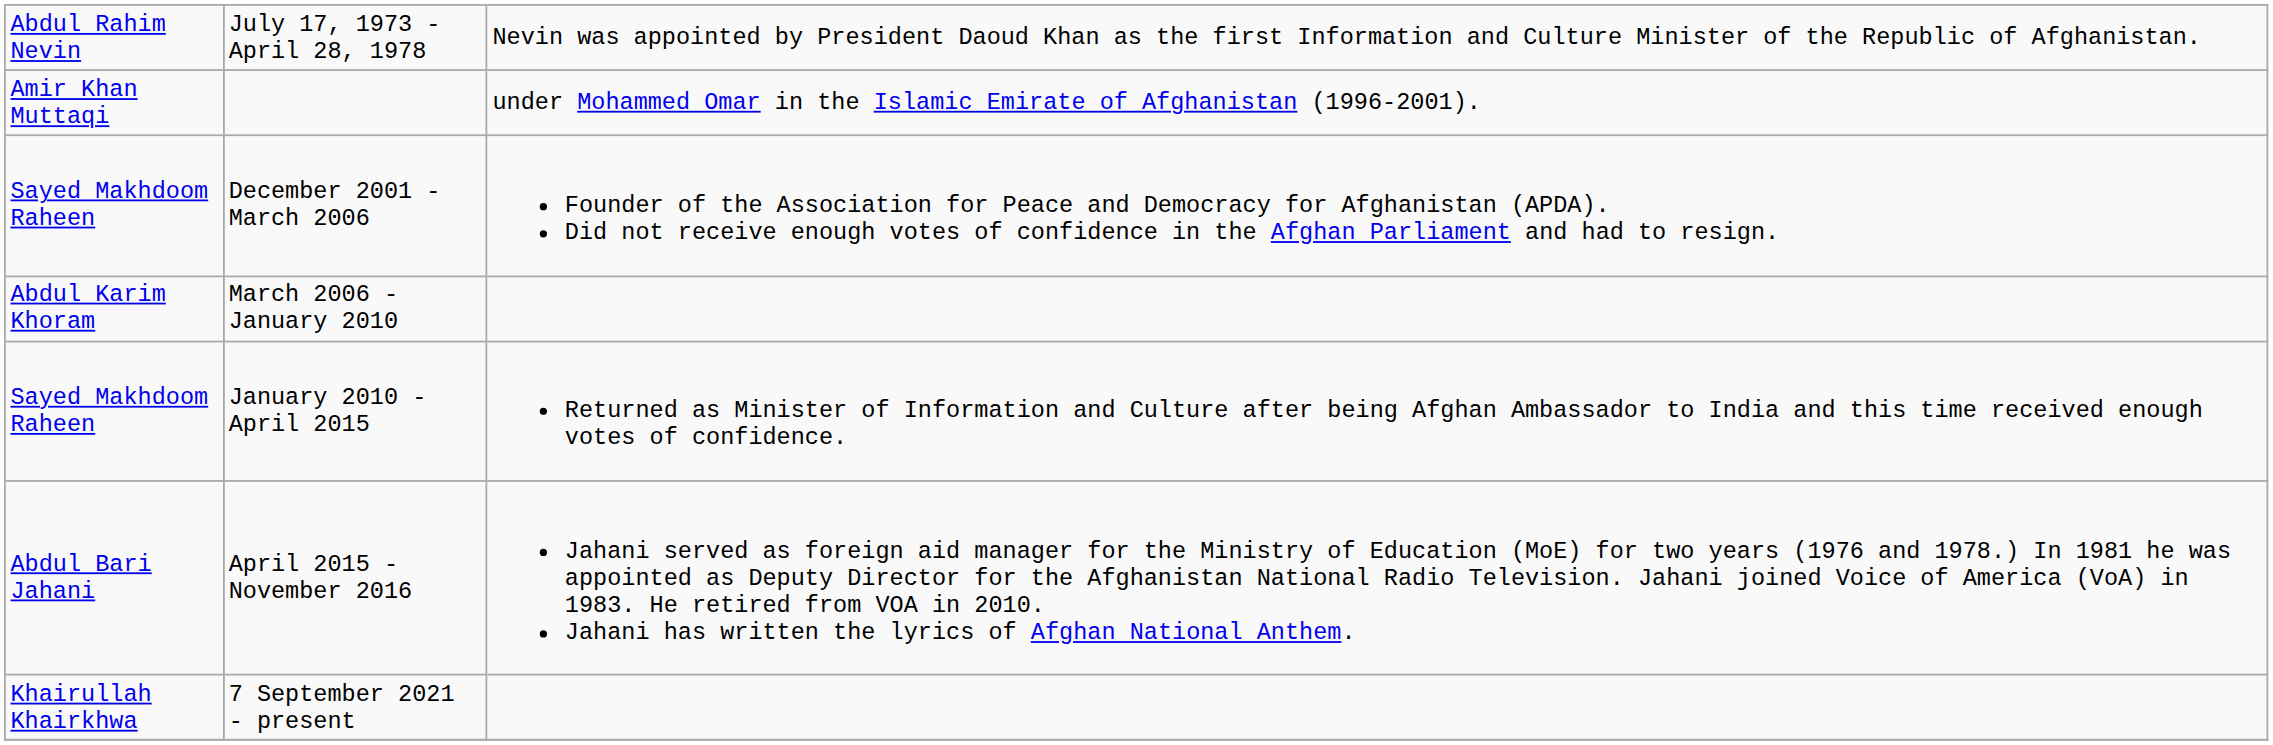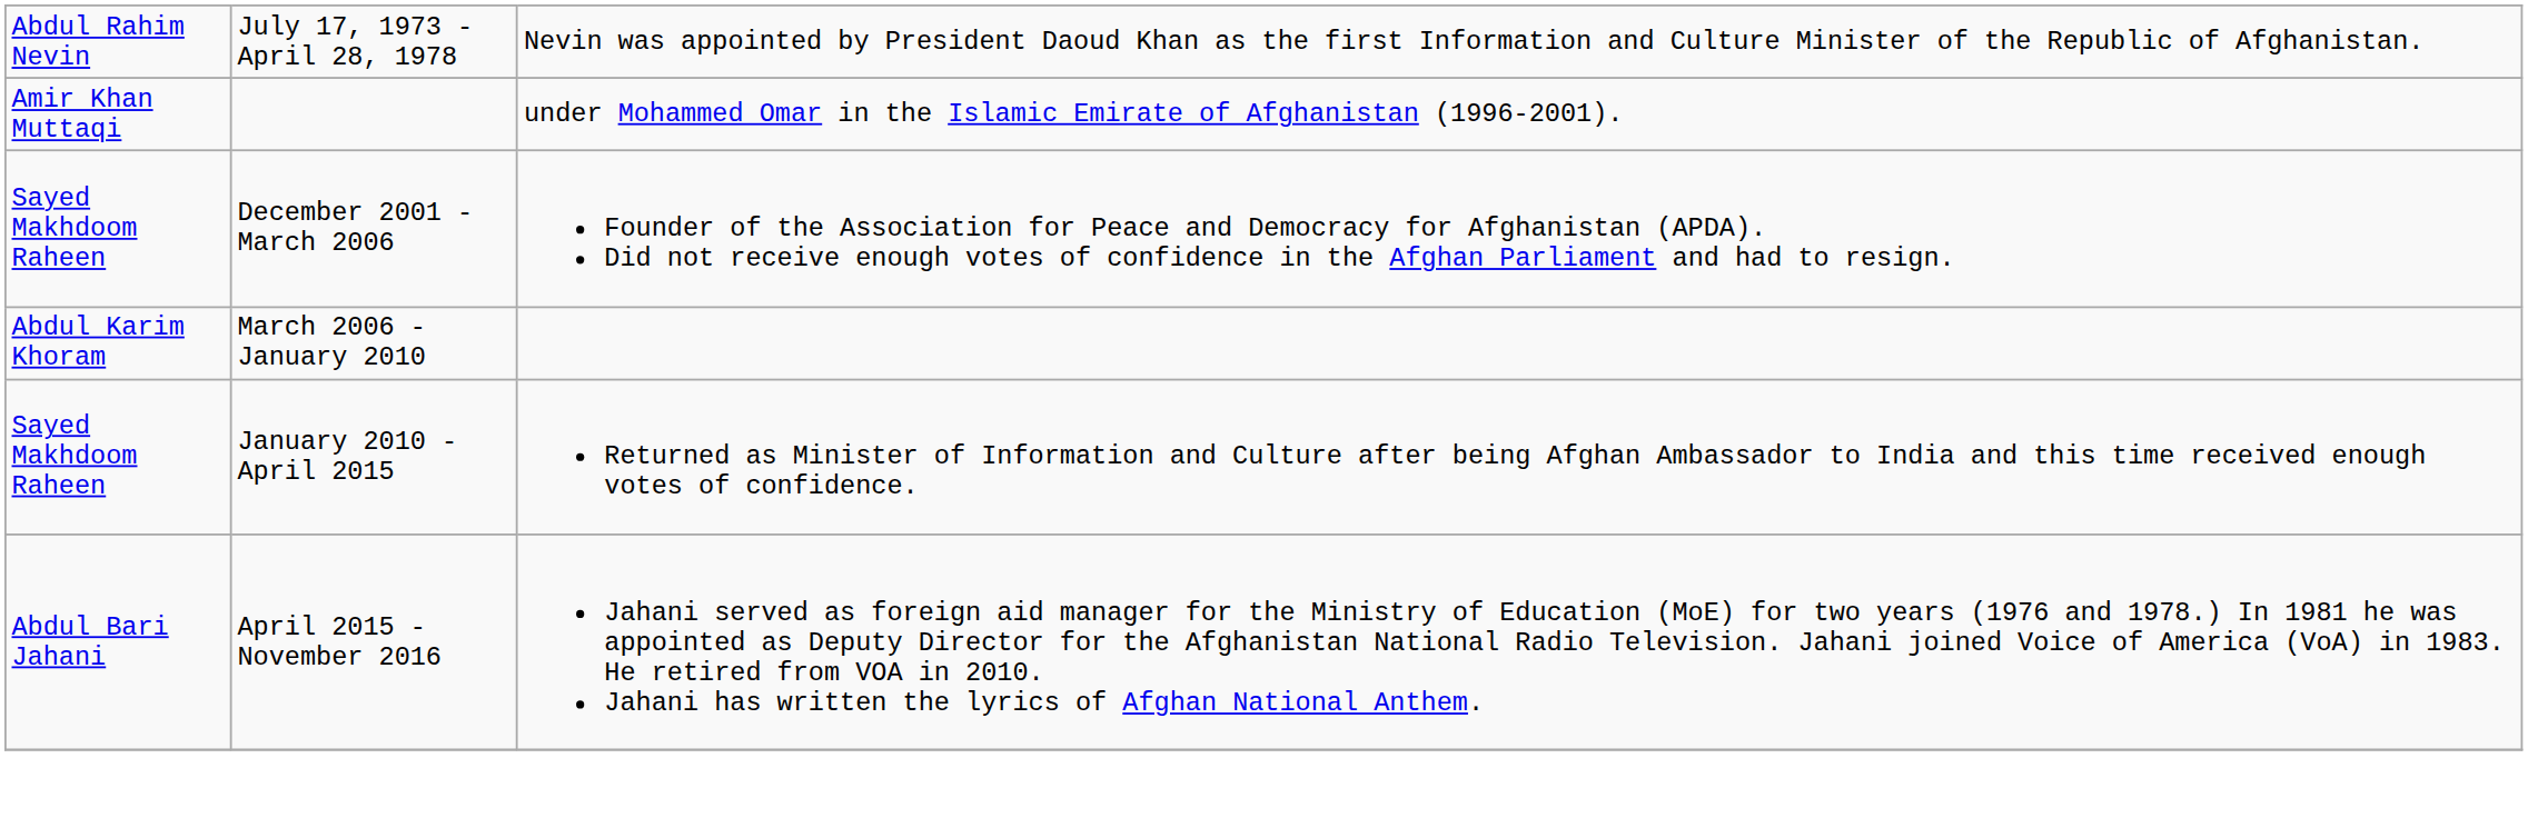 <table class="wikitable">
 <tr>
 <td><a href='#'>Abdul Rahim Nevin</a></td>
 <td>July 17, 1973 - April 28, 1978</td>
 <td>Nevin was appointed by President Daoud Khan as the first Information and Culture Minister of the Republic of Afghanistan.</td>
 </tr>
 <tr>
 <td><a href='#'>Amir Khan Muttaqi</a></td>
 <td></td>
 <td>under <a href='#'>Mohammed Omar</a> in the <a href='#'>Islamic Emirate of Afghanistan</a> (1996-2001).</td>
 </tr>
 <tr>
 <td><a href='#'>Sayed Makhdoom Raheen</a></td>
 <td>December 2001 - March 2006</td>
 <td><br><ul><li>Founder of the Association for Peace and Democracy for Afghanistan (APDA).</li><li>Did not receive enough votes of confidence in the <a href='#'>Afghan Parliament</a> and had to resign.</li></ul></td>
 </tr>
 <tr>
 <td><a href='#'>Abdul Karim Khoram</a></td>
 <td>March 2006 - January 2010</td>
 <td></td>
 </tr>
 <tr>
 <td><a href='#'>Sayed Makhdoom Raheen</a></td>
 <td>January 2010 - April 2015</td>
 <td><br><ul><li>Returned as Minister of Information and Culture after being Afghan Ambassador to India and this time received enough votes of confidence.</li></ul></td>
 </tr>
 <tr>
 <td><a href='#'>Abdul Bari Jahani</a></td>
 <td>April 2015 - November 2016</td>
 <td><br><ul><li>Jahani served as foreign aid manager for the Ministry of Education (MoE) for two years (1976 and 1978.) In 1981 he was appointed as Deputy Director for the Afghanistan National Radio Television. Jahani joined Voice of America (VoA) in 1983. He retired from VOA in 2010.</li><li>Jahani has written the lyrics of <a href='#'>Afghan National Anthem</a>.</li></ul></td>
 </tr>
 <tr>
-<td><a href='#'>Khairullah Khairkhwa</a></td>
-<td>7 September 2021 - present</td>
-<td></td>
-</tr>
-<tr>
 </tr>
 </table>
